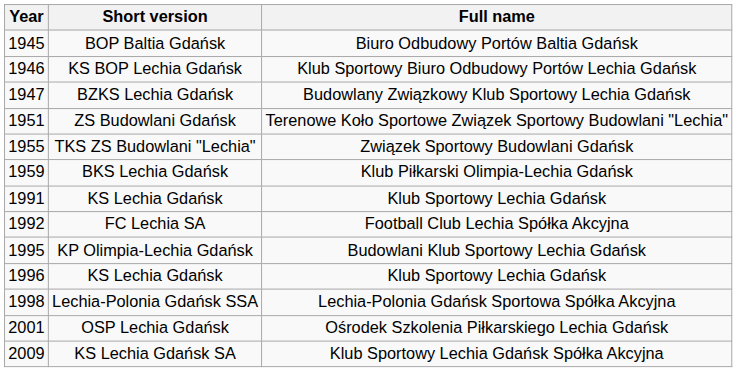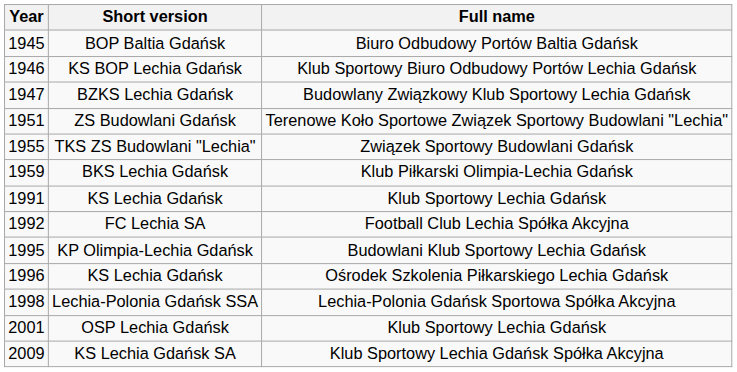 <table class="wikitable" style="text-align: center">
 <tr>
 <th>Year</th>
 <th>Short version</th>
 <th>Full name</th>
 </tr>
 <tr>
 <td>1945</td>
 <td>BOP Baltia Gdańsk</td>
 <td>Biuro Odbudowy Portów Baltia Gdańsk</td>
 </tr>
 <tr>
 <td>1946</td>
 <td>KS BOP Lechia Gdańsk</td>
 <td>Klub Sportowy Biuro Odbudowy Portów Lechia Gdańsk</td>
 </tr>
 <tr>
 <td>1947</td>
 <td>BZKS Lechia Gdańsk</td>
 <td>Budowlany Związkowy Klub Sportowy Lechia Gdańsk</td>
 </tr>
 <tr>
 <td>1951</td>
 <td>ZS Budowlani Gdańsk</td>
 <td>Terenowe Koło Sportowe Związek Sportowy Budowlani "Lechia"</td>
 </tr>
 <tr>
 <td>1955</td>
 <td>TKS ZS Budowlani "Lechia"</td>
 <td>Związek Sportowy Budowlani Gdańsk</td>
 </tr>
 <tr>
 <td>1959</td>
 <td>BKS Lechia Gdańsk</td>
 <td>Klub Piłkarski Olimpia-Lechia Gdańsk</td>
 </tr>
 <tr>
 <td>1991</td>
 <td>KS Lechia Gdańsk</td>
 <td>Klub Sportowy Lechia Gdańsk</td>
 </tr>
 <tr>
 <td>1992</td>
 <td>FC Lechia SA</td>
 <td>Football Club Lechia Spółka Akcyjna</td>
 </tr>
 <tr>
 <td>1995</td>
 <td>KP Olimpia-Lechia Gdańsk</td>
 <td>Budowlani Klub Sportowy Lechia Gdańsk</td>
 </tr>
 <tr>
 <td>1996</td>
 <td>KS Lechia Gdańsk</td>
-<td>Klub Sportowy Lechia Gdańsk</td>
+<td>Ośrodek Szkolenia Piłkarskiego Lechia Gdańsk</td>
 </tr>
 <tr>
 <td>1998</td>
 <td>Lechia-Polonia Gdańsk SSA</td>
 <td>Lechia-Polonia Gdańsk Sportowa Spółka Akcyjna</td>
 </tr>
 <tr>
 <td>2001</td>
 <td>OSP Lechia Gdańsk</td>
-<td>Ośrodek Szkolenia Piłkarskiego Lechia Gdańsk</td>
+<td>Klub Sportowy Lechia Gdańsk</td>
 </tr>
 <tr>
 <td>2009</td>
 <td>KS Lechia Gdańsk SA</td>
 <td>Klub Sportowy Lechia Gdańsk Spółka Akcyjna</td>
 </tr>
 </table>
